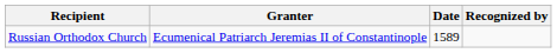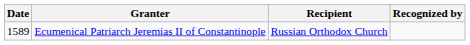 <table class="wikitable">
 <tr>
+<th>Date</th>
+<th>Granter</th>
 <th>Recipient</th>
-<th>Granter</th>
-<th>Date</th>
 <th>Recognized by</th>
 </tr>
 <tr>
+<td>1589</td>
+<td><a href='#'>Ecumenical Patriarch Jeremias II of Constantinople</a></td>
 <td><a href='#'>Russian Orthodox Church</a></td>
-<td><a href='#'>Ecumenical Patriarch Jeremias II of Constantinople</a></td>
-<td>1589</td>
 <td></td>
 </tr>
 </table>
